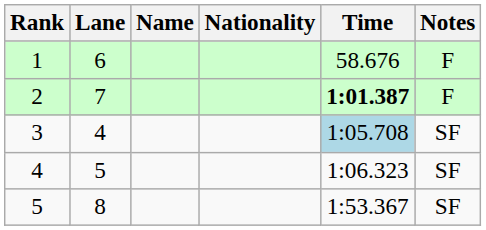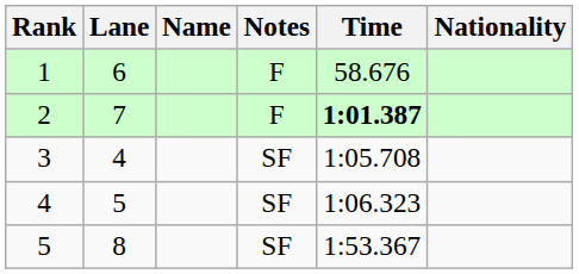 <table class="wikitable sortable" style="text-align:center">
 <tr>
 <th>Rank</th>
 <th>Lane</th>
 <th>Name</th>
+<th>Notes</th>
+<th>Time</th>
 <th>Nationality</th>
-<th>Time</th>
-<th>Notes</th>
 </tr>
 <tr bgcolor=ccffcc>
 <td>1</td>
 <td>6</td>
 <td align=left></td>
+<td>F</td>
+<td>58.676</td>
 <td align=left></td>
-<td>58.676</td>
-<td>F</td>
 </tr>
 <tr bgcolor=ccffcc>
 <td>2</td>
 <td>7</td>
 <td align=left></td>
+<td>F</td>
+<td><strong>1:01.387</strong></td>
 <td align=left></td>
-<td><strong>1:01.387</strong></td>
-<td>F</td>
 </tr>
 <tr>
 <td>3</td>
 <td>4</td>
 <td align=left></td>
+<td>SF</td>
+<td>1:05.708</td>
 <td align=left></td>
-<td style="background: lightblue;">1:05.708</td>
-<td>SF</td>
 </tr>
 <tr>
 <td>4</td>
 <td>5</td>
 <td align=left></td>
+<td>SF</td>
+<td>1:06.323</td>
 <td align=left></td>
-<td>1:06.323</td>
-<td>SF</td>
 </tr>
 <tr>
 <td>5</td>
 <td>8</td>
 <td align=left></td>
+<td>SF</td>
+<td>1:53.367</td>
 <td align=left></td>
-<td>1:53.367</td>
-<td>SF</td>
 </tr>
 </table>
